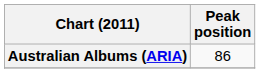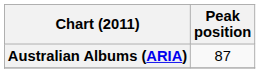 <table class="wikitable sortable plainrowheaders">
 <tr>
 <th scope="col">Chart (2011)</th>
 <th scope="col">Peak<br>position</th>
 </tr>
 <tr>
 <th scope="row">Australian Albums (<a href='#'>ARIA</a>)</th>
-<td style="text-align:center;">86</td>
+<td style="text-align:center;">87</td>
 </tr>
 <tr>
 </tr>
 <tr>
 </tr>
 <tr>
 </tr>
 <tr>
 </tr>
 <tr>
 </tr>
 <tr>
 </tr>
 <tr>
 </tr>
 <tr>
 </tr>
 </table>
